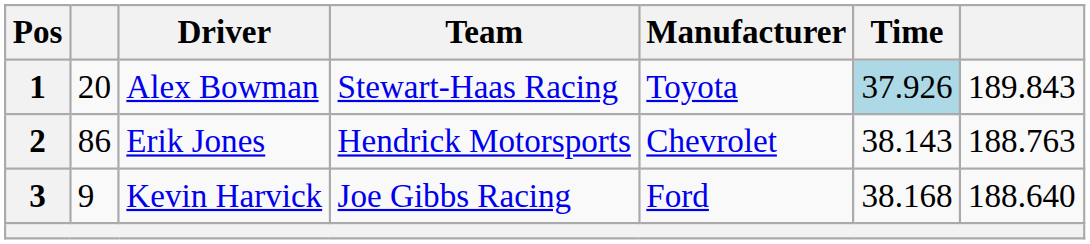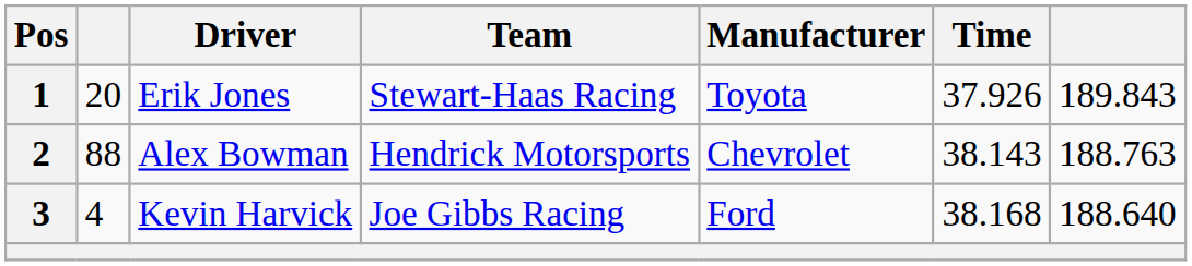 <table class="wikitable" style="font-size:95%">
 <tr>
 <th>Pos</th>
 <th></th>
 <th>Driver</th>
 <th>Team</th>
 <th>Manufacturer</th>
 <th>Time</th>
 <th></th>
 </tr>
 <tr>
 <th>1</th>
 <td>20</td>
-<td><a href='#'>Alex Bowman</a></td>
+<td><a href='#'>Erik Jones</a></td>
 <td><a href='#'>Stewart-Haas Racing</a></td>
 <td><a href='#'>Toyota</a></td>
-<td style="background: lightblue;">37.926</td>
+<td>37.926</td>
 <td>189.843</td>
 </tr>
 <tr>
 <th>2</th>
-<td>86</td>
-<td><a href='#'>Erik Jones</a></td>
+<td>88</td>
+<td><a href='#'>Alex Bowman</a></td>
 <td><a href='#'>Hendrick Motorsports</a></td>
 <td><a href='#'>Chevrolet</a></td>
 <td>38.143</td>
 <td>188.763</td>
 </tr>
 <tr>
 <th>3</th>
-<td>9</td>
+<td>4</td>
 <td><a href='#'>Kevin Harvick</a></td>
 <td><a href='#'>Joe Gibbs Racing</a></td>
 <td><a href='#'>Ford</a></td>
 <td>38.168</td>
 <td>188.640</td>
 </tr>
 <tr>
 <th colspan="7"></th>
 </tr>
 </table>
